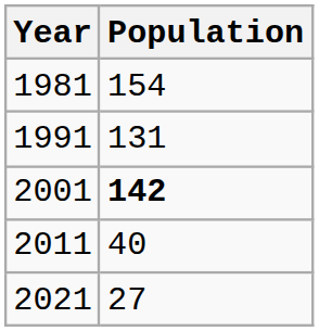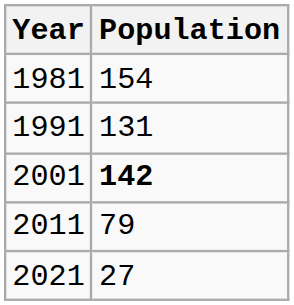 <table class="wikitable">
 <tr>
 <th>Year</th>
 <th>Population</th>
 </tr>
 <tr>
 <td>1981</td>
 <td>154</td>
 </tr>
 <tr>
 <td>1991</td>
 <td>131</td>
 </tr>
 <tr>
 <td>2001</td>
 <td><strong>142</strong></td>
 </tr>
 <tr>
 <td>2011</td>
-<td>40</td>
+<td>79</td>
 </tr>
 <tr>
 <td>2021</td>
 <td>27</td>
 </tr>
 </table>
